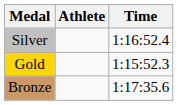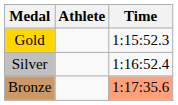 <table class="wikitable">
 <tr>
 <th>Medal</th>
 <th>Athlete</th>
 <th>Time</th>
 </tr>
 <tr>
+<td style="text-align:center;background-color:gold;">Gold</td>
+<td></td>
+<td>1:15:52.3</td>
+</tr>
+<tr>
 <td style="text-align:center;background-color:silver;">Silver</td>
 <td></td>
 <td>1:16:52.4</td>
 </tr>
 <tr>
-<td style="text-align:center;background-color:gold;">Gold</td>
-<td></td>
-<td>1:15:52.3</td>
-</tr>
-<tr>
 <td style="text-align:center;background-color:#CC9966;">Bronze</td>
 <td></td>
-<td>1:17:35.6</td>
+<td style="background: lightsalmon;">1:17:35.6</td>
 </tr>
 </table>
